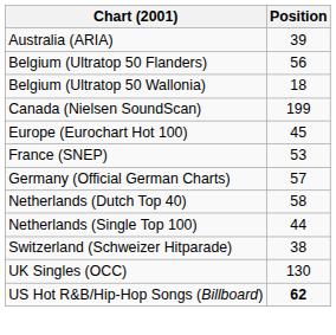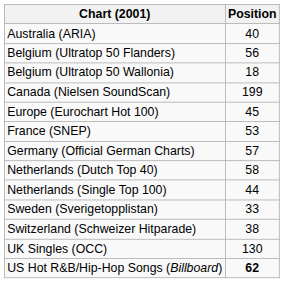 <table class="wikitable sortable">
 <tr>
 <th>Chart (2001)</th>
 <th>Position</th>
 </tr>
 <tr>
 <td>Australia (ARIA)</td>
-<td style="text-align:center">39</td>
+<td style="text-align:center">40</td>
 </tr>
 <tr>
 <td>Belgium (Ultratop 50 Flanders)</td>
 <td style="text-align:center">56</td>
 </tr>
 <tr>
 <td>Belgium (Ultratop 50 Wallonia)</td>
 <td style="text-align:center">18</td>
 </tr>
 <tr>
 <td>Canada (Nielsen SoundScan)</td>
 <td style="text-align:center">199</td>
 </tr>
 <tr>
 <td>Europe (Eurochart Hot 100)</td>
 <td style="text-align:center">45</td>
 </tr>
 <tr>
 <td>France (SNEP)</td>
 <td style="text-align:center">53</td>
 </tr>
 <tr>
 <td>Germany (Official German Charts)</td>
 <td style="text-align:center">57</td>
 </tr>
 <tr>
 <td>Netherlands (Dutch Top 40)</td>
 <td style="text-align:center">58</td>
 </tr>
 <tr>
 <td>Netherlands (Single Top 100)</td>
 <td style="text-align:center">44</td>
 </tr>
 <tr>
+<td>Sweden (Sverigetopplistan)</td>
+<td style="text-align:center">33</td>
+</tr>
+<tr>
 <td>Switzerland (Schweizer Hitparade)</td>
 <td style="text-align:center">38</td>
 </tr>
 <tr>
 <td>UK Singles (OCC)</td>
 <td style="text-align:center">130</td>
 </tr>
 <tr>
 <td>US Hot R&B/Hip-Hop Songs (<em>Billboard</em>)</td>
 <td style="text-align:center"><strong>62</strong></td>
 </tr>
 </table>
